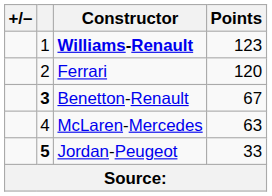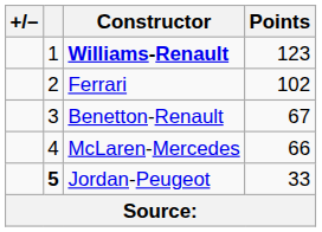 <table class="wikitable"   style="font-size:   95%;">
 <tr>
 <th scope="col">+/–</th>
 <th scope="col"></th>
 <th scope="col">Constructor</th>
 <th scope="col">Points</th>
 </tr>
 <tr>
 <td align="left"></td>
 <td>1</td>
 <td> <strong><a href='#'>Williams</a>-<a href='#'>Renault</a></strong></td>
 <td align="right">123</td>
 </tr>
 <tr>
 <td align="left"></td>
 <td>2</td>
 <td> <a href='#'>Ferrari</a></td>
-<td align="right">120</td>
+<td align="right">102</td>
 </tr>
 <tr>
 <td align="left"></td>
-<td><strong>3</strong></td>
+<td>3</td>
 <td> <a href='#'>Benetton</a>-<a href='#'>Renault</a></td>
 <td align="right">67</td>
 </tr>
 <tr>
 <td align="left"></td>
 <td>4</td>
 <td> <a href='#'>McLaren</a>-<a href='#'>Mercedes</a></td>
-<td align="right">63</td>
+<td align="right">66</td>
 </tr>
 <tr>
 <td align="left"></td>
 <td><strong>5</strong></td>
 <td> <a href='#'>Jordan</a>-<a href='#'>Peugeot</a></td>
 <td align="right">33</td>
 </tr>
 <tr>
 <th colspan=4>Source:</th>
 </tr>
 </table>
